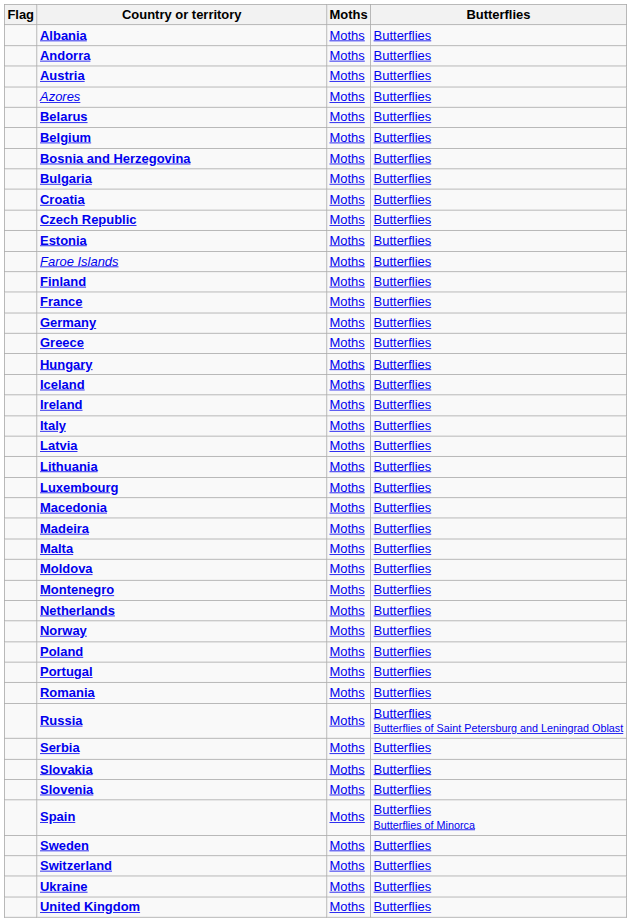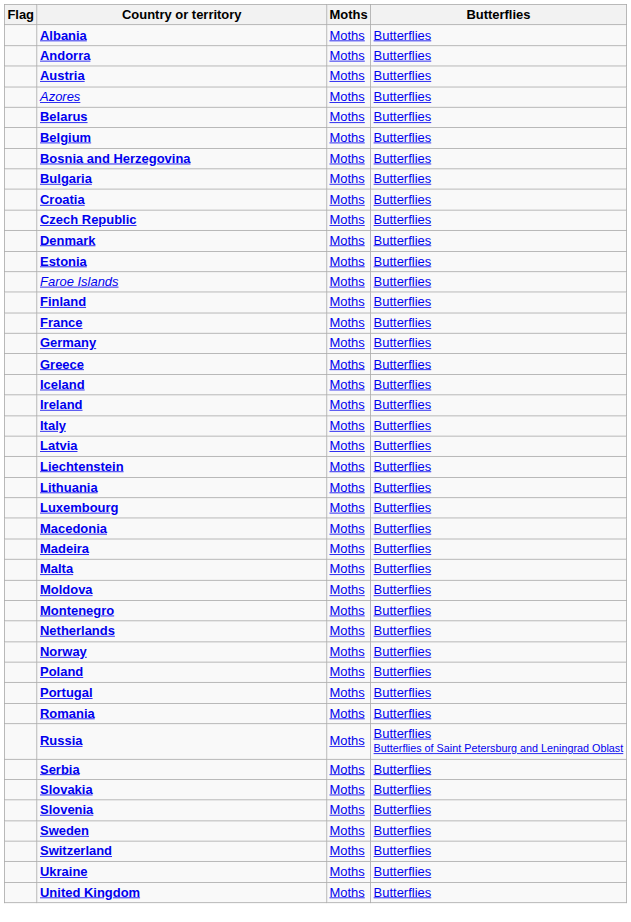 <table class="wikitable">
 <tr>
 <th>Flag</th>
 <th width=350>Country or territory</th>
 <th>Moths</th>
 <th>Butterflies</th>
 </tr>
 <tr>
 <td></td>
 <td><strong><a href='#'>Albania</a></strong></td>
 <td><a href='#'>Moths</a></td>
 <td><a href='#'>Butterflies</a></td>
 </tr>
 <tr>
 <td></td>
 <td><strong><a href='#'>Andorra</a></strong></td>
 <td><a href='#'>Moths</a></td>
 <td><a href='#'>Butterflies</a></td>
 </tr>
 <tr>
 <td></td>
 <td><strong><a href='#'>Austria</a></strong></td>
 <td><a href='#'>Moths</a></td>
 <td><a href='#'>Butterflies</a></td>
 </tr>
 <tr>
 <td></td>
 <td><em><a href='#'>Azores</a></em></td>
 <td><a href='#'>Moths</a></td>
 <td><a href='#'>Butterflies</a></td>
 </tr>
 <tr>
 <td></td>
 <td><strong><a href='#'>Belarus</a></strong></td>
 <td><a href='#'>Moths</a></td>
 <td><a href='#'>Butterflies</a></td>
 </tr>
 <tr>
 <td></td>
 <td><strong><a href='#'>Belgium</a></strong></td>
 <td><a href='#'>Moths</a></td>
 <td><a href='#'>Butterflies</a></td>
 </tr>
 <tr>
 <td></td>
 <td><strong><a href='#'>Bosnia and Herzegovina</a></strong></td>
 <td><a href='#'>Moths</a></td>
 <td><a href='#'>Butterflies</a></td>
 </tr>
 <tr>
 <td></td>
 <td><strong><a href='#'>Bulgaria</a></strong></td>
 <td><a href='#'>Moths</a></td>
 <td><a href='#'>Butterflies</a></td>
 </tr>
 <tr>
 <td></td>
 <td><strong><a href='#'>Croatia</a></strong></td>
 <td><a href='#'>Moths</a></td>
 <td><a href='#'>Butterflies</a></td>
 </tr>
 <tr>
 <td></td>
 <td><strong><a href='#'>Czech Republic</a></strong></td>
 <td><a href='#'>Moths</a></td>
 <td><a href='#'>Butterflies</a></td>
 </tr>
 <tr>
 <td></td>
+<td><strong><a href='#'>Denmark</a></strong></td>
+<td><a href='#'>Moths</a></td>
+<td><a href='#'>Butterflies</a></td>
+</tr>
+<tr>
+<td></td>
 <td><strong><a href='#'>Estonia</a></strong></td>
 <td><a href='#'>Moths</a></td>
 <td><a href='#'>Butterflies</a></td>
 </tr>
 <tr>
 <td></td>
 <td><em><a href='#'>Faroe Islands</a></em></td>
 <td><a href='#'>Moths</a></td>
 <td><a href='#'>Butterflies</a></td>
 </tr>
 <tr>
 <td></td>
 <td><strong><a href='#'>Finland</a></strong></td>
 <td><a href='#'>Moths</a></td>
 <td><a href='#'>Butterflies</a></td>
 </tr>
 <tr>
 <td></td>
 <td><strong><a href='#'>France</a></strong></td>
 <td><a href='#'>Moths</a></td>
 <td><a href='#'>Butterflies</a></td>
 </tr>
 <tr>
 <td></td>
 <td><strong><a href='#'>Germany</a></strong></td>
 <td><a href='#'>Moths</a></td>
 <td><a href='#'>Butterflies</a></td>
 </tr>
 <tr>
 <td></td>
 <td><strong><a href='#'>Greece</a></strong></td>
 <td><a href='#'>Moths</a></td>
 <td><a href='#'>Butterflies</a></td>
 </tr>
 <tr>
 <td></td>
-<td><strong><a href='#'>Hungary</a></strong></td>
-<td><a href='#'>Moths</a></td>
-<td><a href='#'>Butterflies</a></td>
-</tr>
-<tr>
-<td></td>
 <td><strong><a href='#'>Iceland</a></strong></td>
 <td><a href='#'>Moths</a></td>
 <td><a href='#'>Butterflies</a></td>
 </tr>
 <tr>
 <td></td>
 <td><strong><a href='#'>Ireland</a></strong></td>
 <td><a href='#'>Moths</a></td>
 <td><a href='#'>Butterflies</a></td>
 </tr>
 <tr>
 <td></td>
 <td><strong><a href='#'>Italy</a></strong></td>
 <td><a href='#'>Moths</a></td>
 <td><a href='#'>Butterflies</a></td>
 </tr>
 <tr>
 <td></td>
 <td><strong><a href='#'>Latvia</a></strong></td>
+<td><a href='#'>Moths</a></td>
+<td><a href='#'>Butterflies</a></td>
+</tr>
+<tr>
+<td></td>
+<td><strong><a href='#'>Liechtenstein</a></strong></td>
 <td><a href='#'>Moths</a></td>
 <td><a href='#'>Butterflies</a></td>
 </tr>
 <tr>
 <td></td>
 <td><strong><a href='#'>Lithuania</a></strong></td>
 <td><a href='#'>Moths</a></td>
 <td><a href='#'>Butterflies</a></td>
 </tr>
 <tr>
 <td></td>
 <td><strong><a href='#'>Luxembourg</a></strong></td>
 <td><a href='#'>Moths</a></td>
 <td><a href='#'>Butterflies</a></td>
 </tr>
 <tr>
 <td></td>
 <td><strong><a href='#'>Macedonia</a></strong></td>
 <td><a href='#'>Moths</a></td>
 <td><a href='#'>Butterflies</a></td>
 </tr>
 <tr>
 <td></td>
 <td><strong><a href='#'>Madeira</a></strong></td>
 <td><a href='#'>Moths</a></td>
 <td><a href='#'>Butterflies</a></td>
 </tr>
 <tr>
 <td></td>
 <td><strong><a href='#'>Malta</a></strong></td>
 <td><a href='#'>Moths</a></td>
 <td><a href='#'>Butterflies</a></td>
 </tr>
 <tr>
 <td></td>
 <td><strong><a href='#'>Moldova</a></strong></td>
 <td><a href='#'>Moths</a></td>
 <td><a href='#'>Butterflies</a></td>
 </tr>
 <tr>
 <td></td>
 <td><strong><a href='#'>Montenegro</a></strong></td>
 <td><a href='#'>Moths</a></td>
 <td><a href='#'>Butterflies</a></td>
 </tr>
 <tr>
 <td></td>
 <td><strong><a href='#'>Netherlands</a></strong></td>
 <td><a href='#'>Moths</a></td>
 <td><a href='#'>Butterflies</a></td>
 </tr>
 <tr>
 <td></td>
 <td><strong><a href='#'>Norway</a></strong></td>
 <td><a href='#'>Moths</a></td>
 <td><a href='#'>Butterflies</a></td>
 </tr>
 <tr>
 <td></td>
 <td><strong><a href='#'>Poland</a></strong></td>
 <td><a href='#'>Moths</a></td>
 <td><a href='#'>Butterflies</a></td>
 </tr>
 <tr>
 <td></td>
 <td><strong><a href='#'>Portugal</a></strong></td>
 <td><a href='#'>Moths</a></td>
 <td><a href='#'>Butterflies</a></td>
 </tr>
 <tr>
 <td></td>
 <td><strong><a href='#'>Romania</a></strong></td>
 <td><a href='#'>Moths</a></td>
 <td><a href='#'>Butterflies</a></td>
 </tr>
 <tr>
 <td></td>
 <td><strong><a href='#'>Russia</a></strong></td>
 <td><a href='#'>Moths</a></td>
 <td><a href='#'>Butterflies</a><br><small><a href='#'>Butterflies of Saint Petersburg and Leningrad Oblast</a></small></td>
 </tr>
 <tr>
 <td></td>
 <td><strong><a href='#'>Serbia</a></strong></td>
 <td><a href='#'>Moths</a></td>
 <td><a href='#'>Butterflies</a></td>
 </tr>
 <tr>
 <td></td>
 <td><strong><a href='#'>Slovakia</a></strong></td>
 <td><a href='#'>Moths</a></td>
 <td><a href='#'>Butterflies</a></td>
 </tr>
 <tr>
 <td></td>
 <td><strong><a href='#'>Slovenia</a></strong></td>
 <td><a href='#'>Moths</a></td>
 <td><a href='#'>Butterflies</a></td>
 </tr>
 <tr>
 <td></td>
-<td><strong><a href='#'>Spain</a></strong></td>
-<td><a href='#'>Moths</a></td>
-<td><a href='#'>Butterflies</a><br><small><a href='#'>Butterflies of Minorca</a></small></td>
-</tr>
-<tr>
-<td></td>
 <td><strong><a href='#'>Sweden</a></strong></td>
 <td><a href='#'>Moths</a></td>
 <td><a href='#'>Butterflies</a></td>
 </tr>
 <tr>
 <td></td>
 <td><strong><a href='#'>Switzerland</a></strong></td>
 <td><a href='#'>Moths</a></td>
 <td><a href='#'>Butterflies</a></td>
 </tr>
 <tr>
 <td></td>
 <td><strong><a href='#'>Ukraine</a></strong></td>
 <td><a href='#'>Moths</a></td>
 <td><a href='#'>Butterflies</a></td>
 </tr>
 <tr>
 <td></td>
 <td><strong><a href='#'>United Kingdom</a></strong></td>
 <td><a href='#'>Moths</a></td>
 <td><a href='#'>Butterflies</a></td>
 </tr>
 </table>
